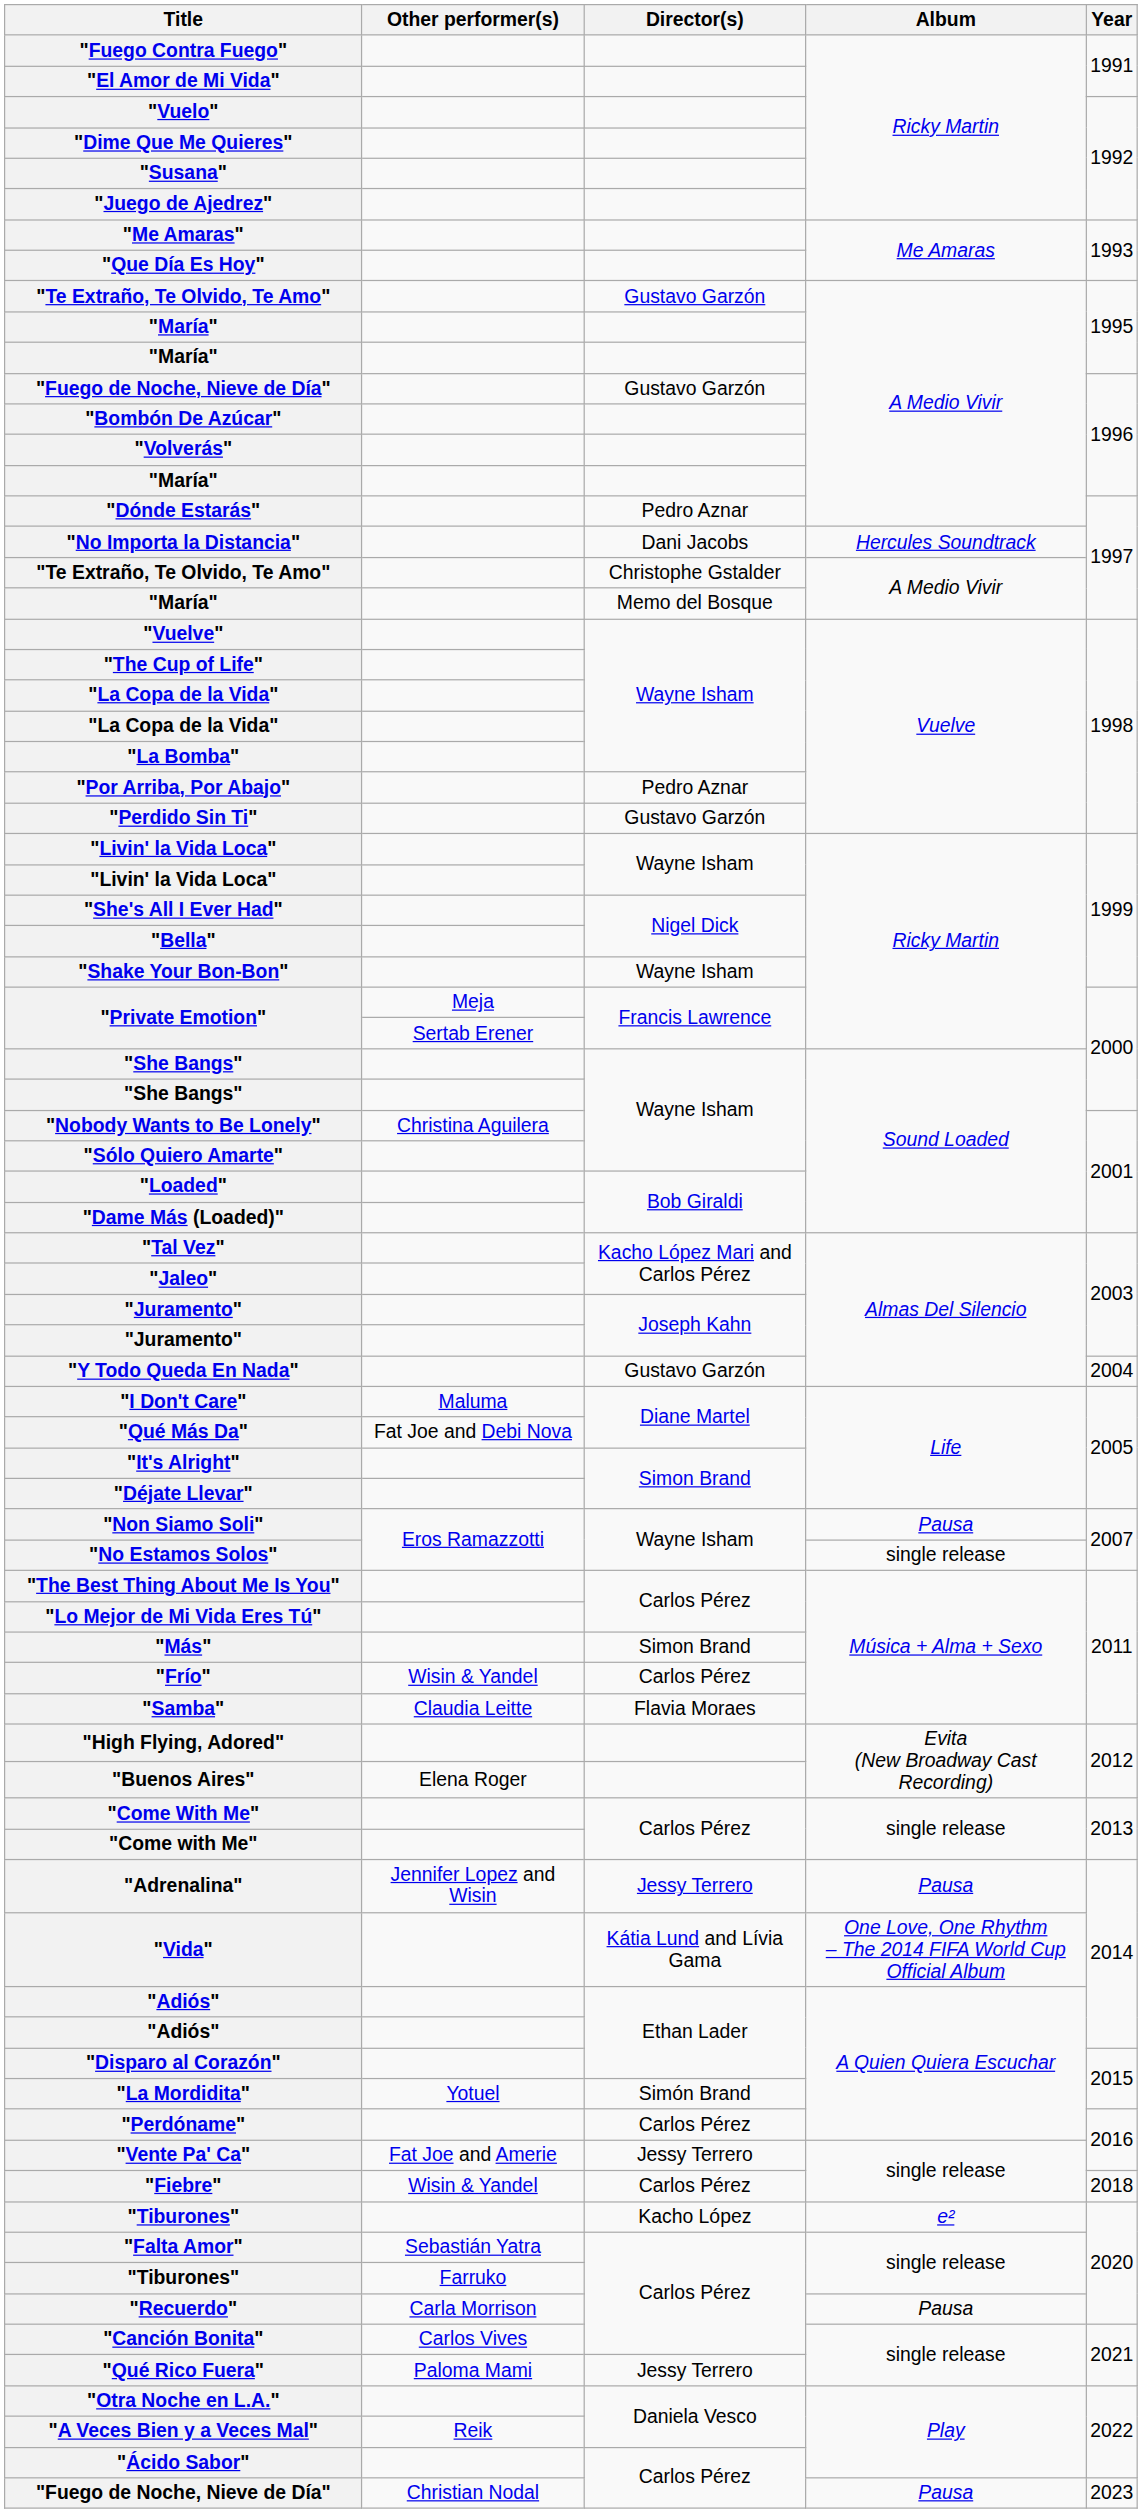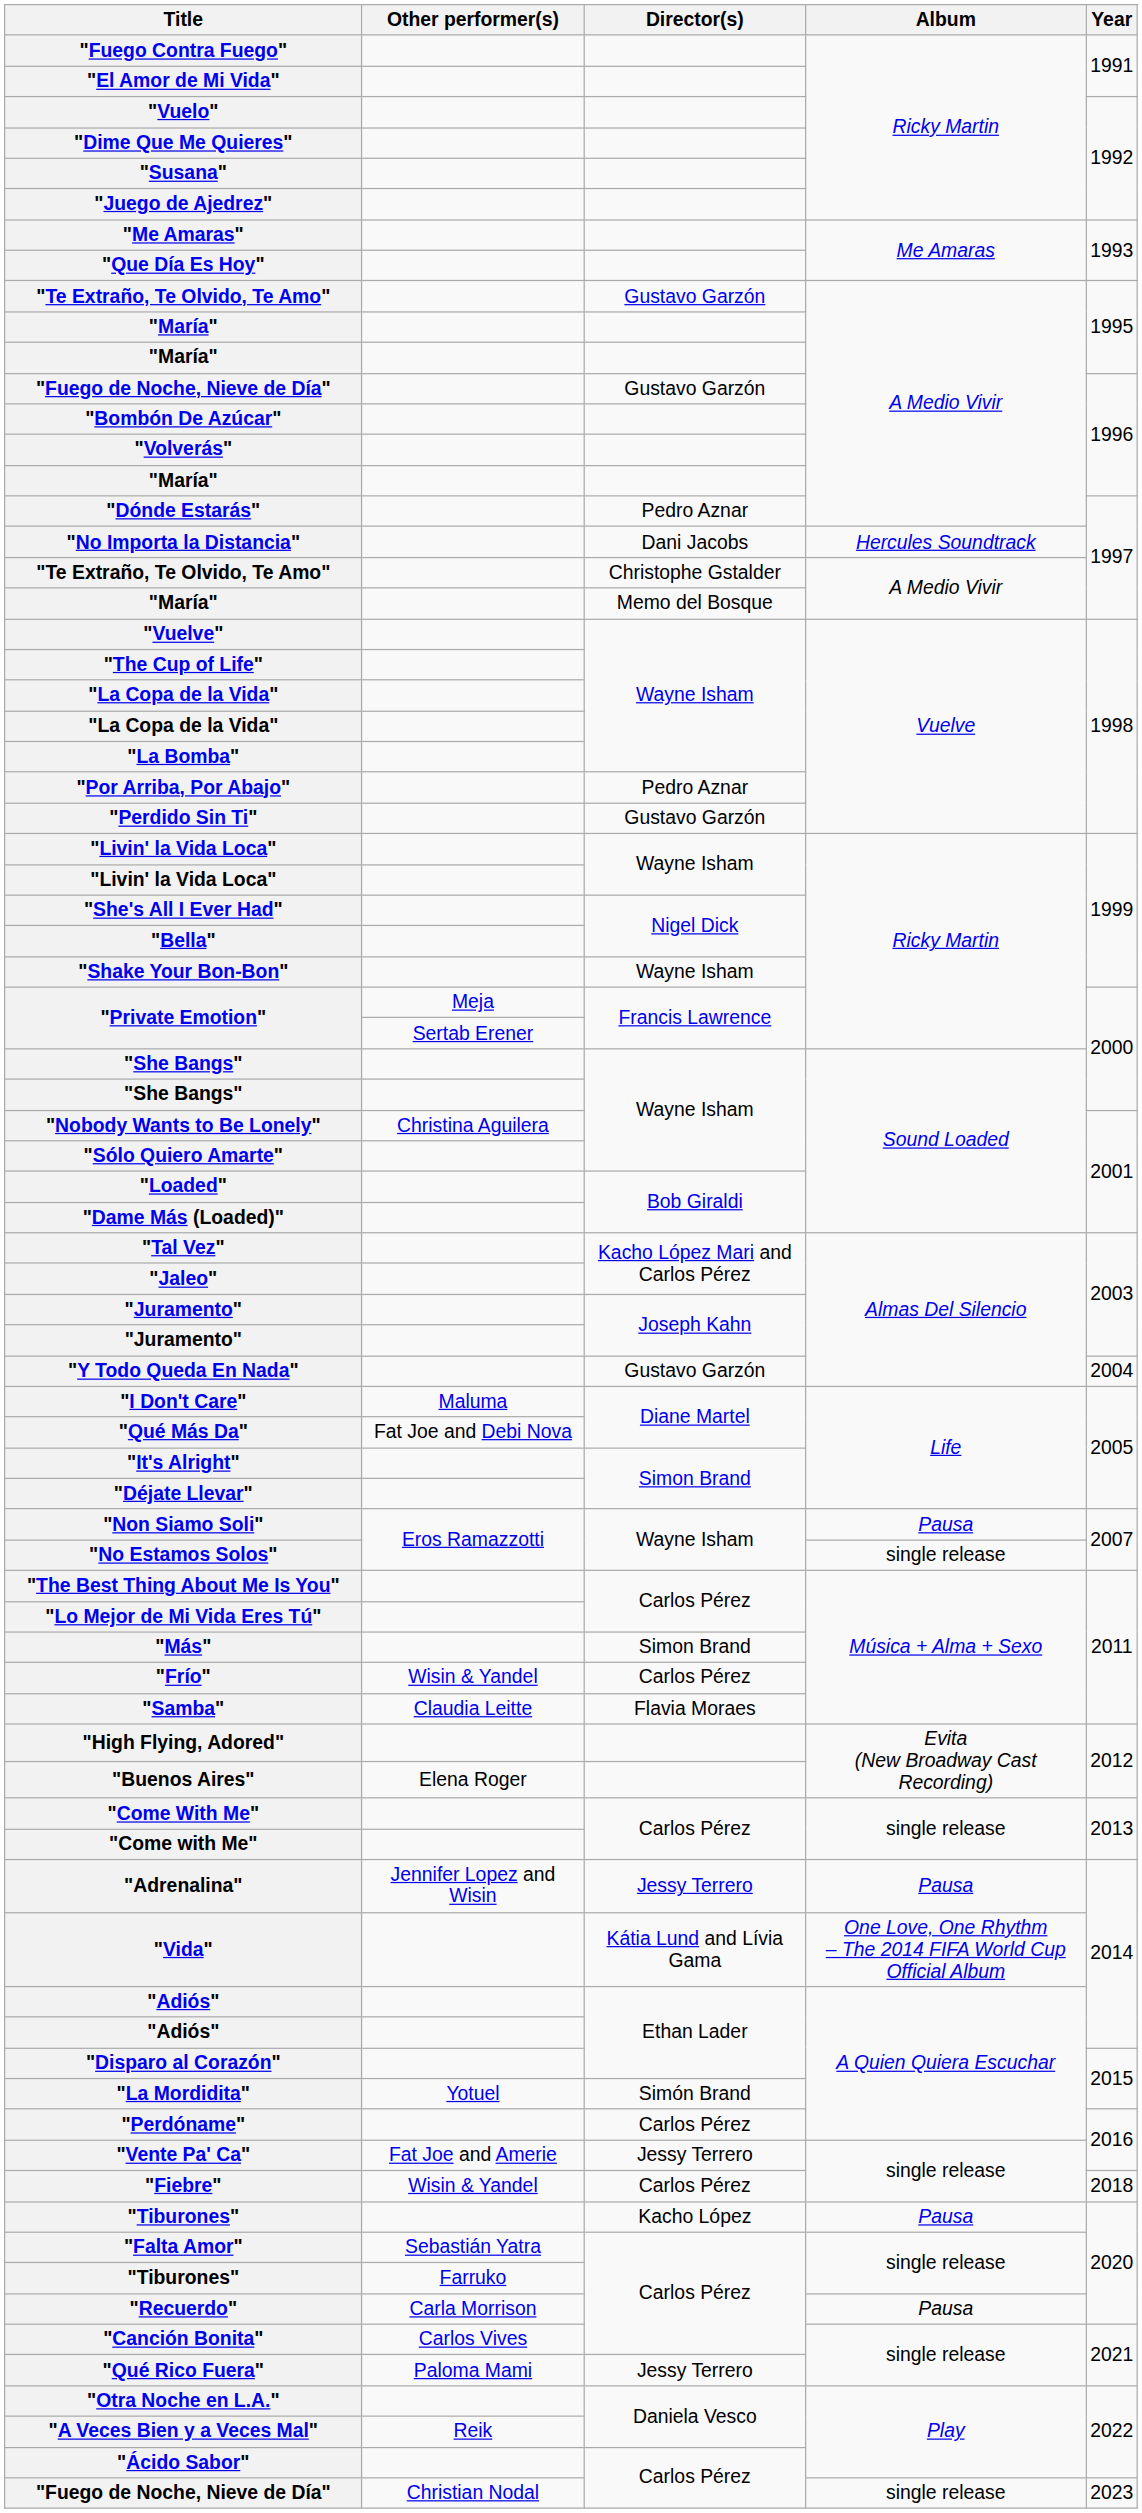 <table class="wikitable plainrowheaders" style="text-align:center;">
 <tr>
 <th scope="col" style="width: 18em;">Title</th>
 <th scope="col" style="width: 11em;">Other performer(s)</th>
 <th scope="col" style="width: 11em;">Director(s)</th>
 <th scope="col" style="width: 14em;">Album</th>
 <th scope="col" style="width: 2em;">Year</th>
 </tr>
 <tr>
 <th scope="row">"<a href='#'>Fuego Contra Fuego</a>"</th>
 <td></td>
 <td></td>
 <td rowspan="6"><em><a href='#'>Ricky Martin</a></em></td>
 <td rowspan="2">1991</td>
 </tr>
 <tr>
 <th scope="row">"<a href='#'>El Amor de Mi Vida</a>"</th>
 <td></td>
 <td></td>
 </tr>
 <tr>
 <th scope="row">"<a href='#'>Vuelo</a>"</th>
 <td></td>
 <td></td>
 <td rowspan="4">1992</td>
 </tr>
 <tr>
 <th scope="row">"<a href='#'>Dime Que Me Quieres</a>"</th>
 <td></td>
 <td></td>
 </tr>
 <tr>
 <th scope="row">"<a href='#'>Susana</a>"</th>
 <td></td>
 <td></td>
 </tr>
 <tr>
 <th scope="row">"<a href='#'>Juego de Ajedrez</a>"</th>
 <td></td>
 <td></td>
 </tr>
 <tr>
 <th scope="row">"<a href='#'>Me Amaras</a>"</th>
 <td></td>
 <td></td>
 <td rowspan="2" align="center"><em><a href='#'>Me Amaras</a></em></td>
 <td rowspan="2">1993</td>
 </tr>
 <tr>
 <th scope="row">"<a href='#'>Que Día Es Hoy</a>" <br></th>
 <td></td>
 <td></td>
 </tr>
 <tr>
 <th scope="row">"<a href='#'>Te Extraño, Te Olvido, Te Amo</a>"</th>
 <td></td>
 <td><a href='#'>Gustavo Garzón</a></td>
 <td rowspan="8" align="center"><em><a href='#'>A Medio Vivir</a></em></td>
 <td rowspan="3">1995</td>
 </tr>
 <tr>
 <th scope="row">"<a href='#'>María</a>"</th>
 <td></td>
 <td></td>
 </tr>
 <tr>
 <th scope="row">"María" <br></th>
 <td></td>
 <td></td>
 </tr>
 <tr>
 <th scope="row">"<a href='#'>Fuego de Noche, Nieve de Día</a>"</th>
 <td></td>
 <td>Gustavo Garzón</td>
 <td rowspan="4">1996</td>
 </tr>
 <tr>
 <th scope="row">"<a href='#'>Bombón De Azúcar</a>"</th>
 <td></td>
 <td></td>
 </tr>
 <tr>
 <th scope="row">"<a href='#'>Volverás</a>"</th>
 <td></td>
 <td></td>
 </tr>
 <tr>
 <th scope="row">"María"<br></th>
 <td></td>
 <td></td>
 </tr>
 <tr>
 <th scope="row">"<a href='#'>Dónde Estarás</a>"</th>
 <td></td>
 <td>Pedro Aznar</td>
 <td rowspan="4">1997</td>
 </tr>
 <tr>
 <th scope="row">"<a href='#'>No Importa la Distancia</a>"</th>
 <td></td>
 <td>Dani Jacobs</td>
 <td rowspan="1" align="center"><em><a href='#'>Hercules Soundtrack</a></em></td>
 </tr>
 <tr>
 <th scope="row">"Te Extraño, Te Olvido, Te Amo" <br></th>
 <td></td>
 <td>Christophe Gstalder</td>
 <td rowspan="2" align="center"><em>A Medio Vivir</em></td>
 </tr>
 <tr>
 <th scope="row">"María" <br></th>
 <td></td>
 <td>Memo del Bosque</td>
 </tr>
 <tr>
 <th scope="row">"<a href='#'>Vuelve</a>"</th>
 <td></td>
 <td rowspan="5"><a href='#'>Wayne Isham</a></td>
 <td rowspan="7" align="center"><em><a href='#'>Vuelve</a></em></td>
 <td rowspan="7">1998</td>
 </tr>
 <tr>
 <th scope="row">"<a href='#'>The Cup of Life</a>"</th>
 <td></td>
 </tr>
 <tr>
 <th scope="row">"<a href='#'>La Copa de la Vida</a>"<br></th>
 <td></td>
 </tr>
 <tr>
 <th scope="row">"La Copa de la Vida"<br></th>
 <td></td>
 </tr>
 <tr>
 <th scope="row">"<a href='#'>La Bomba</a>"</th>
 <td></td>
 </tr>
 <tr>
 <th scope="row">"<a href='#'>Por Arriba, Por Abajo</a>"</th>
 <td></td>
 <td>Pedro Aznar</td>
 </tr>
 <tr>
 <th scope="row">"<a href='#'>Perdido Sin Ti</a>"</th>
 <td></td>
 <td>Gustavo Garzón</td>
 </tr>
 <tr>
 <th scope="row">"<a href='#'>Livin' la Vida Loca</a>"</th>
 <td></td>
 <td rowspan="2">Wayne Isham</td>
 <td rowspan="7" align="center"><em><a href='#'>Ricky Martin</a></em></td>
 <td rowspan="5">1999</td>
 </tr>
 <tr>
 <th scope="row">"Livin' la Vida Loca" <br></th>
 <td></td>
 </tr>
 <tr>
 <th scope="row">"<a href='#'>She's All I Ever Had</a>"</th>
 <td></td>
 <td rowspan="2"><a href='#'>Nigel Dick</a></td>
 </tr>
 <tr>
 <th scope="row">"<a href='#'>Bella</a>"</th>
 <td></td>
 </tr>
 <tr>
 <th scope="row">"<a href='#'>Shake Your Bon-Bon</a>"</th>
 <td></td>
 <td>Wayne Isham</td>
 </tr>
 <tr>
 <th scope="row" rowspan="2">"<a href='#'>Private Emotion</a>"</th>
 <td><a href='#'>Meja</a></td>
 <td rowspan="2"><a href='#'>Francis Lawrence</a></td>
 <td rowspan="4">2000</td>
 </tr>
 <tr>
 <td><a href='#'>Sertab Erener</a></td>
 </tr>
 <tr>
 <th scope="row">"<a href='#'>She Bangs</a>"</th>
 <td></td>
 <td rowspan="4">Wayne Isham</td>
 <td rowspan="6" align="center"><em><a href='#'>Sound Loaded</a></em></td>
 </tr>
 <tr>
 <th scope="row">"She Bangs" <br></th>
 <td></td>
 </tr>
 <tr>
 <th scope="row">"<a href='#'>Nobody Wants to Be Lonely</a>"</th>
 <td><a href='#'>Christina Aguilera</a></td>
 <td rowspan="4">2001</td>
 </tr>
 <tr>
 <th scope="row">"<a href='#'>Sólo Quiero Amarte</a>"</th>
 <td></td>
 </tr>
 <tr>
 <th scope="row">"<a href='#'>Loaded</a>"</th>
 <td></td>
 <td rowspan="2"><a href='#'>Bob Giraldi</a></td>
 </tr>
 <tr>
 <th scope="row">"<a href='#'>Dame Más</a> (Loaded)"</th>
 <td></td>
 </tr>
 <tr>
 <th scope="row">"<a href='#'>Tal Vez</a>"</th>
 <td></td>
 <td rowspan="2"><a href='#'>Kacho López Mari</a> and Carlos Pérez</td>
 <td rowspan="5" align="center"><em><a href='#'>Almas Del Silencio</a></em></td>
 <td rowspan="4">2003</td>
 </tr>
 <tr>
 <th scope="row">"<a href='#'>Jaleo</a>"</th>
 <td></td>
 </tr>
 <tr>
 <th scope="row">"<a href='#'>Juramento</a>"</th>
 <td></td>
 <td rowspan="2"><a href='#'>Joseph Kahn</a></td>
 </tr>
 <tr>
 <th scope="row">"Juramento"<br></th>
 <td></td>
 </tr>
 <tr>
 <th scope="row">"<a href='#'>Y Todo Queda En Nada</a>"</th>
 <td></td>
 <td>Gustavo Garzón</td>
 <td rowspan="1">2004</td>
 </tr>
 <tr>
 <th scope="row">"<a href='#'>I Don't Care</a>"</th>
 <td><a href='#'>Maluma</a></td>
 <td rowspan="2"><a href='#'>Diane Martel</a></td>
 <td rowspan="4" align="center"><em><a href='#'>Life</a></em></td>
 <td rowspan="4">2005</td>
 </tr>
 <tr>
 <th scope="row">"<a href='#'>Qué Más Da</a>"</th>
 <td>Fat Joe and <a href='#'>Debi Nova</a></td>
 </tr>
 <tr>
 <th scope="row">"<a href='#'>It's Alright</a>"</th>
 <td></td>
 <td rowspan="2"><a href='#'>Simon Brand</a></td>
 </tr>
 <tr>
 <th scope="row">"<a href='#'>Déjate Llevar</a>"</th>
 <td></td>
 </tr>
 <tr>
 <th scope="row">"<a href='#'>Non Siamo Soli</a>"</th>
 <td rowspan="2"><a href='#'>Eros Ramazzotti</a></td>
 <td rowspan="2">Wayne Isham</td>
 <td><em><a href='#'>Pausa</a></em></td>
 <td rowspan="2">2007</td>
 </tr>
 <tr>
 <th scope="row">"<a href='#'>No Estamos Solos</a>"</th>
 <td align="center">single release</td>
 </tr>
 <tr>
 <th scope="row">"<a href='#'>The Best Thing About Me Is You</a>"</th>
 <td></td>
 <td rowspan="2">Carlos Pérez</td>
 <td rowspan="5" align="center"><em><a href='#'>Música + Alma + Sexo</a></em></td>
 <td rowspan="5">2011</td>
 </tr>
 <tr>
 <th scope="row">"<a href='#'>Lo Mejor de Mi Vida Eres Tú</a>"</th>
 <td></td>
 </tr>
 <tr>
 <th scope="row">"<a href='#'>Más</a>"</th>
 <td></td>
 <td>Simon Brand</td>
 </tr>
 <tr>
 <th scope="row">"<a href='#'>Frío</a>"</th>
 <td><a href='#'>Wisin & Yandel</a></td>
 <td>Carlos Pérez</td>
 </tr>
 <tr>
 <th scope="row">"<a href='#'>Samba</a>"</th>
 <td><a href='#'>Claudia Leitte</a></td>
 <td>Flavia Moraes</td>
 </tr>
 <tr>
 <th scope="row">"High Flying, Adored" <br></th>
 <td></td>
 <td></td>
 <td rowspan="2" align="center"><em>Evita <br>(New Broadway Cast Recording)</em></td>
 <td rowspan="2">2012</td>
 </tr>
 <tr>
 <th scope="row">"Buenos Aires"</th>
 <td>Elena Roger</td>
 <td></td>
 </tr>
 <tr>
 <th scope="row">"<a href='#'>Come With Me</a>"</th>
 <td></td>
 <td rowspan="2">Carlos Pérez</td>
 <td rowspan="2" align="center">single release</td>
 <td rowspan="2">2013</td>
 </tr>
 <tr>
 <th scope="row">"Come with Me" <br></th>
 <td></td>
 </tr>
 <tr>
 <th scope="row">"Adrenalina" <br></th>
 <td><a href='#'>Jennifer Lopez</a> and <a href='#'>Wisin</a></td>
 <td><a href='#'>Jessy Terrero</a></td>
 <td><em><a href='#'>Pausa</a></em></td>
 <td rowspan="4">2014</td>
 </tr>
 <tr>
 <th scope="row">"<a href='#'>Vida</a>"</th>
 <td></td>
 <td><a href='#'>Kátia Lund</a> and Lívia Gama</td>
 <td align="center"><em><a href='#'>One Love, One Rhythm <br>– The 2014 FIFA World Cup Official Album</a></em></td>
 </tr>
 <tr>
 <th scope="row">"<a href='#'>Adiós</a>" <br></th>
 <td></td>
 <td rowspan="3">Ethan Lader</td>
 <td rowspan="5" align="center"><em><a href='#'>A Quien Quiera Escuchar</a></em></td>
 </tr>
 <tr>
 <th scope="row">"Adiós" <br></th>
 <td></td>
 </tr>
 <tr>
 <th scope="row">"<a href='#'>Disparo al Corazón</a>"</th>
 <td></td>
 <td rowspan="2">2015</td>
 </tr>
 <tr>
 <th scope="row">"<a href='#'>La Mordidita</a>"</th>
 <td><a href='#'>Yotuel</a></td>
 <td>Simón Brand</td>
 </tr>
 <tr>
 <th scope="row">"<a href='#'>Perdóname</a>"</th>
 <td></td>
 <td>Carlos Pérez</td>
 <td rowspan="2">2016</td>
 </tr>
 <tr>
 <th scope="row">"<a href='#'>Vente Pa' Ca</a>"</th>
 <td><a href='#'>Fat Joe</a> and <a href='#'>Amerie</a></td>
 <td>Jessy Terrero</td>
 <td rowspan="2" align="center">single release</td>
 </tr>
 <tr>
 <th scope="row">"<a href='#'>Fiebre</a>"</th>
 <td><a href='#'>Wisin & Yandel</a></td>
 <td>Carlos Pérez</td>
 <td rowspan="1">2018</td>
 </tr>
 <tr>
 <th scope="row">"<a href='#'>Tiburones</a>"</th>
 <td></td>
 <td>Kacho López</td>
-<td align="center"><em><a href='#'>e²</a></em></td>
+<td><em><a href='#'>Pausa</a></em></td>
 <td rowspan="4">2020</td>
 </tr>
 <tr>
 <th scope="row">"<a href='#'>Falta Amor</a>"</th>
 <td><a href='#'>Sebastián Yatra</a></td>
 <td rowspan="4">Carlos Pérez</td>
 <td rowspan="2" align="center">single release</td>
 </tr>
 <tr>
 <th scope="row">"Tiburones" <br></th>
 <td><a href='#'>Farruko</a></td>
 </tr>
 <tr>
 <th scope="row">"<a href='#'>Recuerdo</a>"</th>
 <td><a href='#'>Carla Morrison</a></td>
 <td><em>Pausa</em></td>
 </tr>
 <tr>
 <th scope="row">"<a href='#'>Canción Bonita</a>"</th>
 <td><a href='#'>Carlos Vives</a></td>
 <td rowspan="2" align="center">single release</td>
 <td rowspan="2">2021</td>
 </tr>
 <tr>
 <th scope="row">"<a href='#'>Qué Rico Fuera</a>"</th>
 <td><a href='#'>Paloma Mami</a></td>
 <td>Jessy Terrero</td>
 </tr>
 <tr>
 <th scope="row">"<a href='#'>Otra Noche en L.A.</a>"</th>
 <td></td>
 <td rowspan="2">Daniela Vesco</td>
 <td rowspan="3" align="center"><em><a href='#'>Play</a></em></td>
 <td rowspan="3">2022</td>
 </tr>
 <tr>
 <th scope="row">"<a href='#'>A Veces Bien y a Veces Mal</a>"</th>
 <td><a href='#'>Reik</a></td>
 </tr>
 <tr>
 <th scope="row">"<a href='#'>Ácido Sabor</a>"</th>
 <td></td>
 <td rowspan="2">Carlos Pérez</td>
 </tr>
 <tr>
 <th scope="row">"Fuego de Noche, Nieve de Día"</th>
 <td><a href='#'>Christian Nodal</a></td>
-<td><em><a href='#'>Pausa</a></em></td>
+<td rowspan="1" align="center">single release</td>
 <td rowspan="1">2023</td>
 </tr>
 </table>
